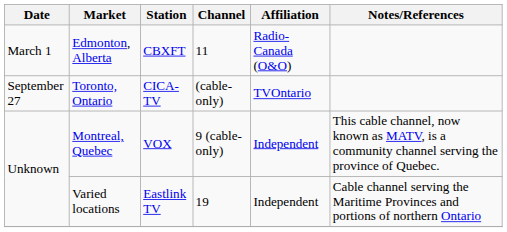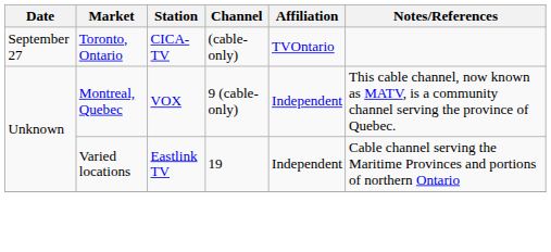 <table class="wikitable">
 <tr>
 <th>Date</th>
 <th>Market</th>
 <th>Station</th>
 <th>Channel</th>
 <th>Affiliation</th>
 <th>Notes/References</th>
-</tr>
-<tr>
-<td>March 1</td>
-<td><a href='#'>Edmonton</a>, <a href='#'>Alberta</a></td>
-<td><a href='#'>CBXFT</a></td>
-<td>11</td>
-<td><a href='#'>Radio-Canada</a> (<a href='#'>O&O</a>)</td>
-<td></td>
 </tr>
 <tr>
 <td>September 27</td>
 <td><a href='#'>Toronto, Ontario</a></td>
 <td><a href='#'>CICA-TV</a></td>
 <td>(cable-only)</td>
 <td><a href='#'>TVOntario</a></td>
 <td></td>
 </tr>
 <tr>
 <td rowspan=2>Unknown</td>
 <td><a href='#'>Montreal, Quebec</a></td>
 <td><a href='#'>VOX</a></td>
 <td>9 (cable-only)</td>
 <td><a href='#'>Independent</a></td>
 <td>This cable channel, now known as <a href='#'>MATV</a>, is a community channel serving the province of Quebec.</td>
 </tr>
 <tr>
 <td>Varied locations</td>
 <td><a href='#'>Eastlink TV</a></td>
 <td>19</td>
 <td>Independent</td>
 <td>Cable channel serving the Maritime Provinces and portions of northern <a href='#'>Ontario</a></td>
 </tr>
 <tr>
 </tr>
 </table>
